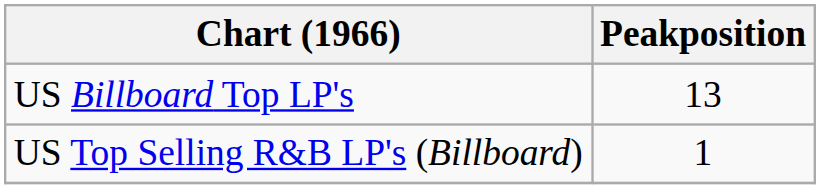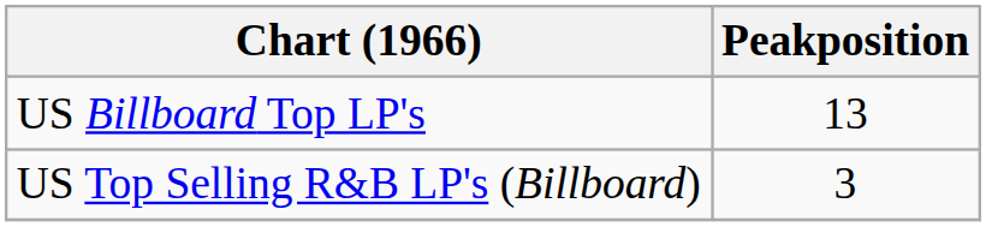 <table class="wikitable">
 <tr>
 <th>Chart (1966)</th>
 <th>Peakposition</th>
 </tr>
 <tr>
 <td>US <a href='#'><em>Billboard</em> Top LP's</a></td>
 <td align="center">13</td>
 </tr>
 <tr>
 <td>US <a href='#'>Top Selling R&B LP's</a> (<em>Billboard</em>)</td>
-<td align="center">1</td>
+<td align="center">3</td>
 </tr>
 <tr>
 </tr>
 </table>
